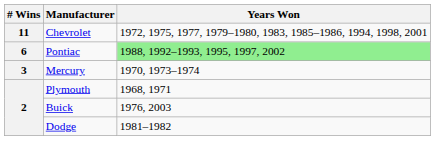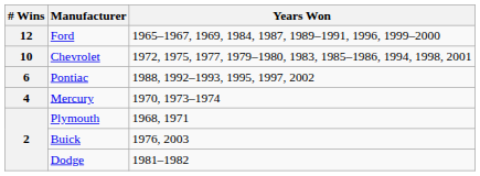 <table class="wikitable" style="font-size: 95%;">
 <tr>
 <th># Wins</th>
 <th>Manufacturer</th>
 <th>Years Won</th>
 </tr>
 <tr>
-<th>11</th>
+<th>12</th>
+<td><a href='#'>Ford</a></td>
+<td>1965–1967, 1969, 1984, 1987, 1989–1991, 1996, 1999–2000</td>
+</tr>
+<tr>
+<th>10</th>
 <td><a href='#'>Chevrolet</a></td>
 <td>1972, 1975, 1977, 1979–1980, 1983, 1985–1986, 1994, 1998, 2001</td>
 </tr>
 <tr>
 <th>6</th>
 <td><a href='#'>Pontiac</a></td>
-<td style="background: lightgreen;">1988, 1992–1993, 1995, 1997, 2002</td>
+<td>1988, 1992–1993, 1995, 1997, 2002</td>
 </tr>
 <tr>
-<th>3</th>
+<th>4</th>
 <td><a href='#'>Mercury</a></td>
 <td>1970, 1973–1974</td>
 </tr>
 <tr>
 <th rowspan="3">2</th>
 <td><a href='#'>Plymouth</a></td>
 <td>1968, 1971</td>
 </tr>
 <tr>
 <td><a href='#'>Buick</a></td>
 <td>1976, 2003</td>
 </tr>
 <tr>
 <td><a href='#'>Dodge</a></td>
 <td>1981–1982</td>
 </tr>
 </table>
